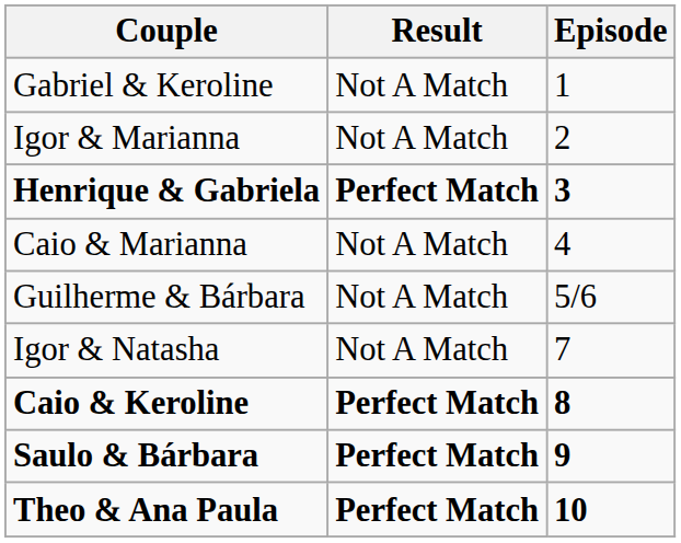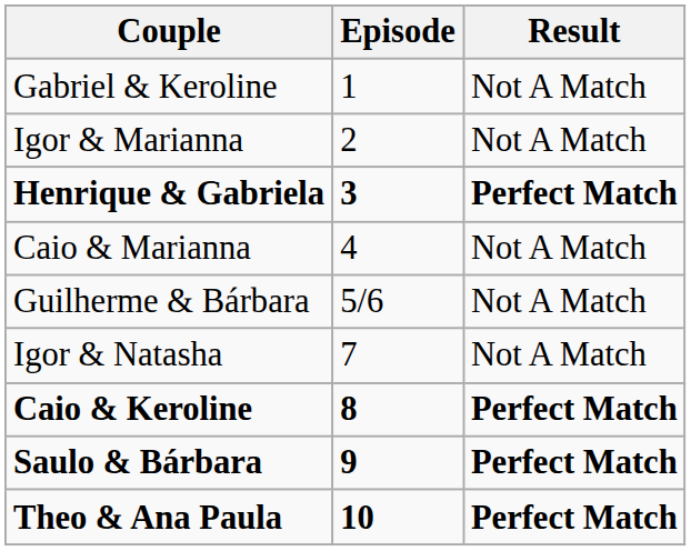 <table class="wikitable">
 <tr valign="bottom">
 <th>Couple</th>
+<th>Episode</th>
 <th>Result</th>
-<th>Episode</th>
 </tr>
 <tr>
 <td>Gabriel & Keroline</td>
+<td>1</td>
 <td>Not A Match</td>
-<td>1</td>
 </tr>
 <tr>
 <td>Igor & Marianna</td>
+<td>2</td>
 <td>Not A Match</td>
-<td>2</td>
 </tr>
 <tr>
 <td><strong>Henrique & Gabriela</strong></td>
+<td><strong>3</strong></td>
 <td><strong>Perfect Match</strong></td>
-<td><strong>3</strong></td>
 </tr>
 <tr>
 <td>Caio & Marianna</td>
+<td>4</td>
 <td>Not A Match</td>
-<td>4</td>
 </tr>
 <tr>
 <td>Guilherme & Bárbara</td>
+<td>5/6</td>
 <td>Not A Match</td>
-<td>5/6</td>
 </tr>
 <tr>
 <td>Igor & Natasha</td>
+<td>7</td>
 <td>Not A Match</td>
-<td>7</td>
 </tr>
 <tr>
 <td><strong>Caio & Keroline</strong></td>
+<td><strong>8</strong></td>
 <td><strong>Perfect Match</strong></td>
-<td><strong>8</strong></td>
 </tr>
 <tr>
 <td><strong>Saulo & Bárbara</strong></td>
+<td><strong>9</strong></td>
 <td><strong>Perfect Match</strong></td>
-<td><strong>9</strong></td>
 </tr>
 <tr>
 <td><strong>Theo & Ana Paula</strong></td>
+<td><strong>10</strong></td>
 <td><strong>Perfect Match</strong></td>
-<td><strong>10</strong></td>
 </tr>
 </table>
